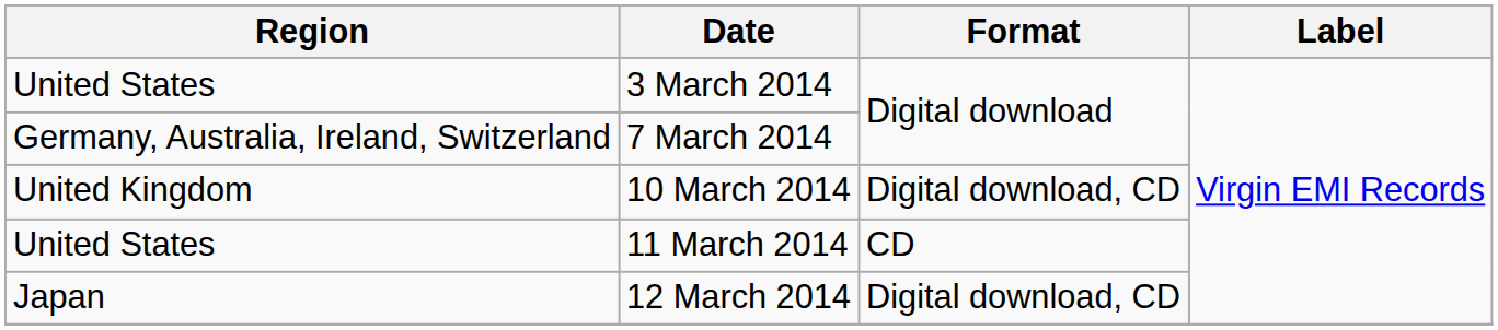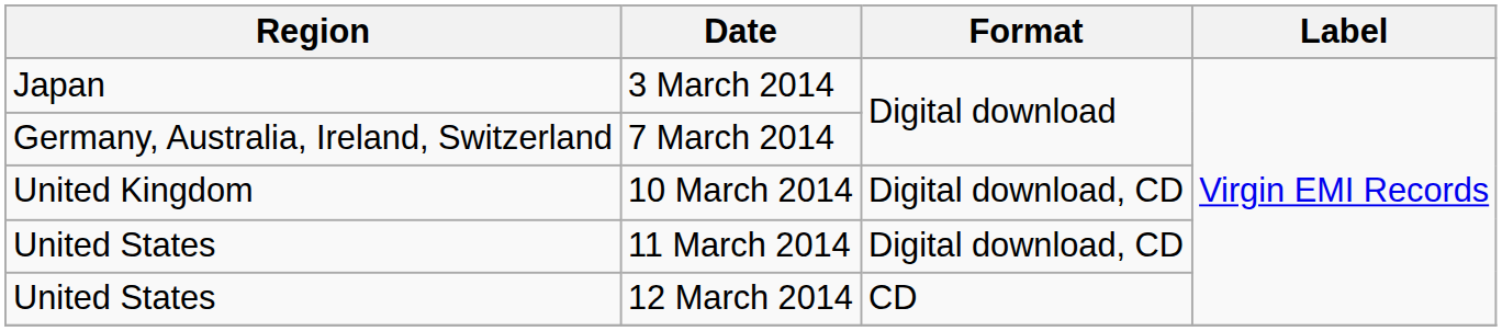 <table class="wikitable">
 <tr>
 <th scope="col">Region</th>
 <th scope="col">Date</th>
 <th scope="col">Format</th>
 <th scope="col">Label</th>
 </tr>
 <tr>
-<td>United States</td>
+<td>Japan</td>
 <td>3 March 2014</td>
 <td rowspan="2">Digital download</td>
 <td rowspan="5"><a href='#'>Virgin EMI Records</a></td>
 </tr>
 <tr>
 <td>Germany, Australia, Ireland, Switzerland</td>
 <td>7 March 2014</td>
 </tr>
 <tr>
 <td>United Kingdom</td>
 <td>10 March 2014</td>
 <td>Digital download, CD</td>
 </tr>
 <tr>
 <td>United States</td>
 <td>11 March 2014</td>
-<td>CD</td>
+<td>Digital download, CD</td>
 </tr>
 <tr>
-<td>Japan</td>
+<td>United States</td>
 <td>12 March 2014</td>
-<td>Digital download, CD</td>
+<td>CD</td>
 </tr>
 <tr>
 </tr>
 </table>
